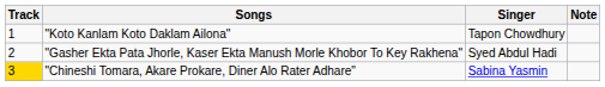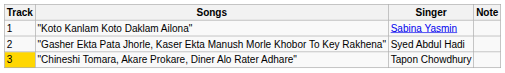 <table class="wikitable" style="font-size:95%;">
 <tr>
 <th>Track</th>
 <th>Songs</th>
 <th>Singer</th>
 <th>Note</th>
 </tr>
 <tr>
 <td>1</td>
 <td>"Koto Kanlam Koto Daklam Ailona"</td>
-<td>Tapon Chowdhury</td>
+<td><a href='#'>Sabina Yasmin</a></td>
 <td></td>
 </tr>
 <tr>
 <td>2</td>
 <td>"Gasher Ekta Pata Jhorle, Kaser Ekta Manush Morle Khobor To Key Rakhena"</td>
 <td>Syed Abdul Hadi</td>
 <td></td>
 </tr>
 <tr>
 <td style="background: gold;">3</td>
 <td>"Chineshi Tomara, Akare Prokare, Diner Alo Rater Adhare"</td>
-<td><a href='#'>Sabina Yasmin</a></td>
+<td>Tapon Chowdhury</td>
 <td></td>
 </tr>
 </table>
